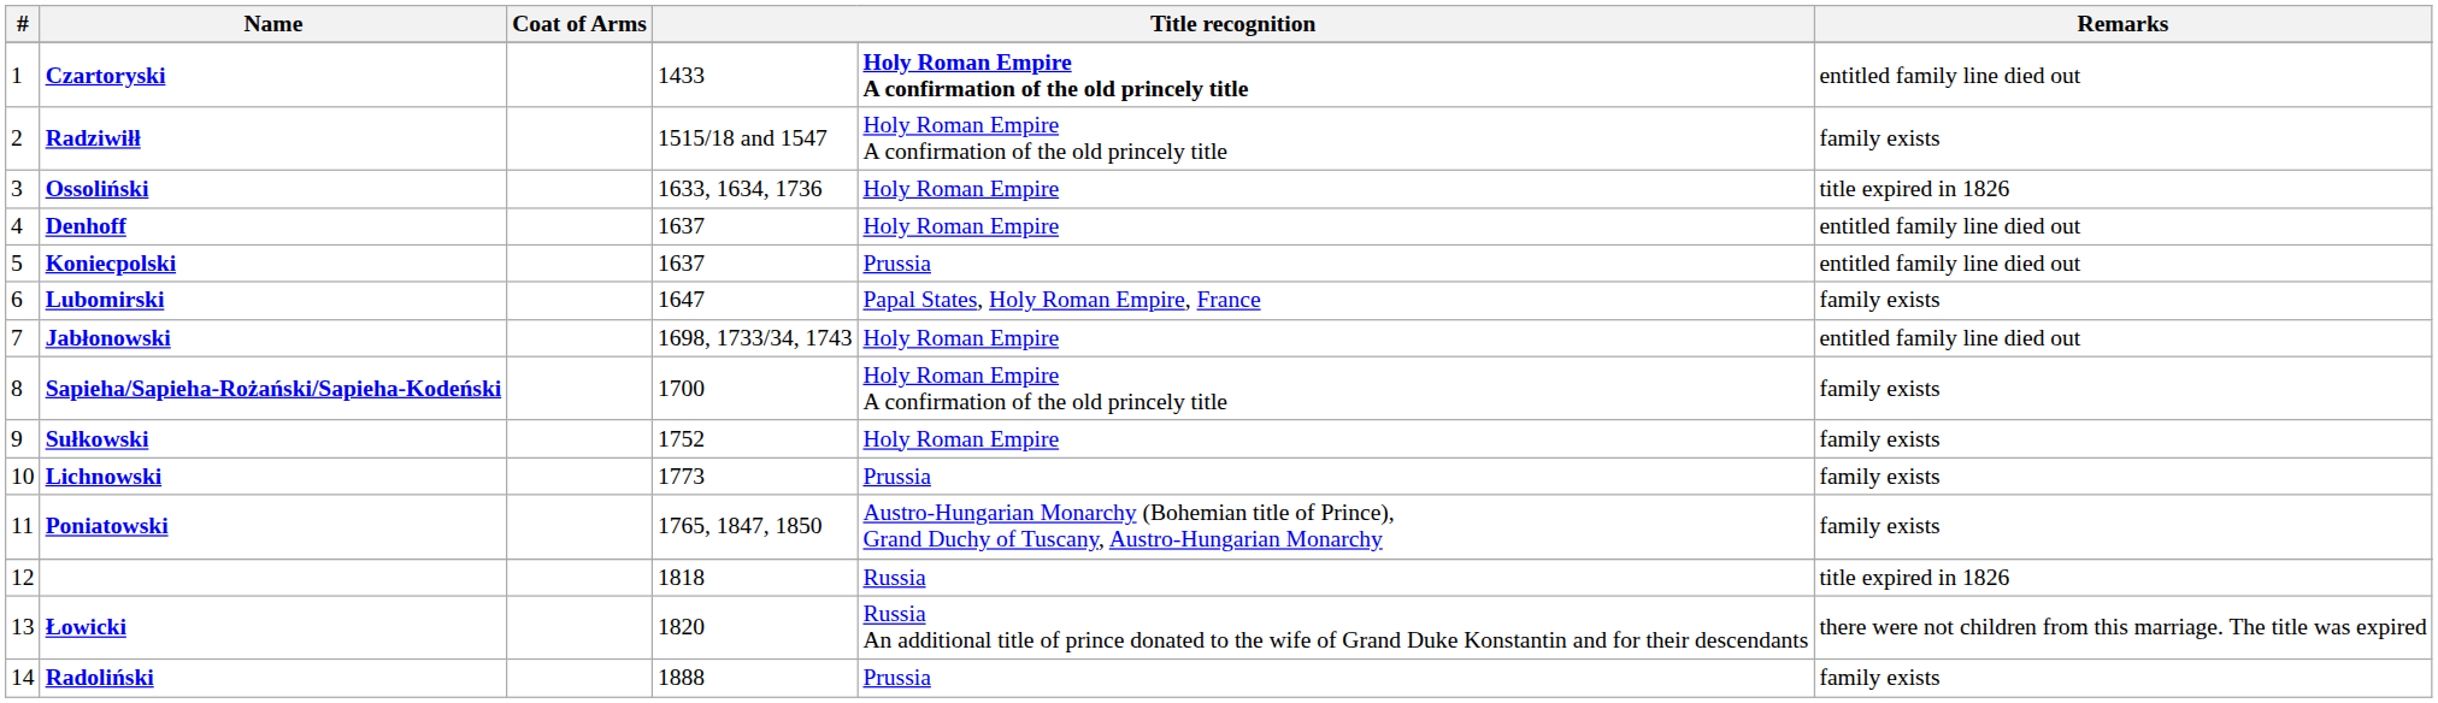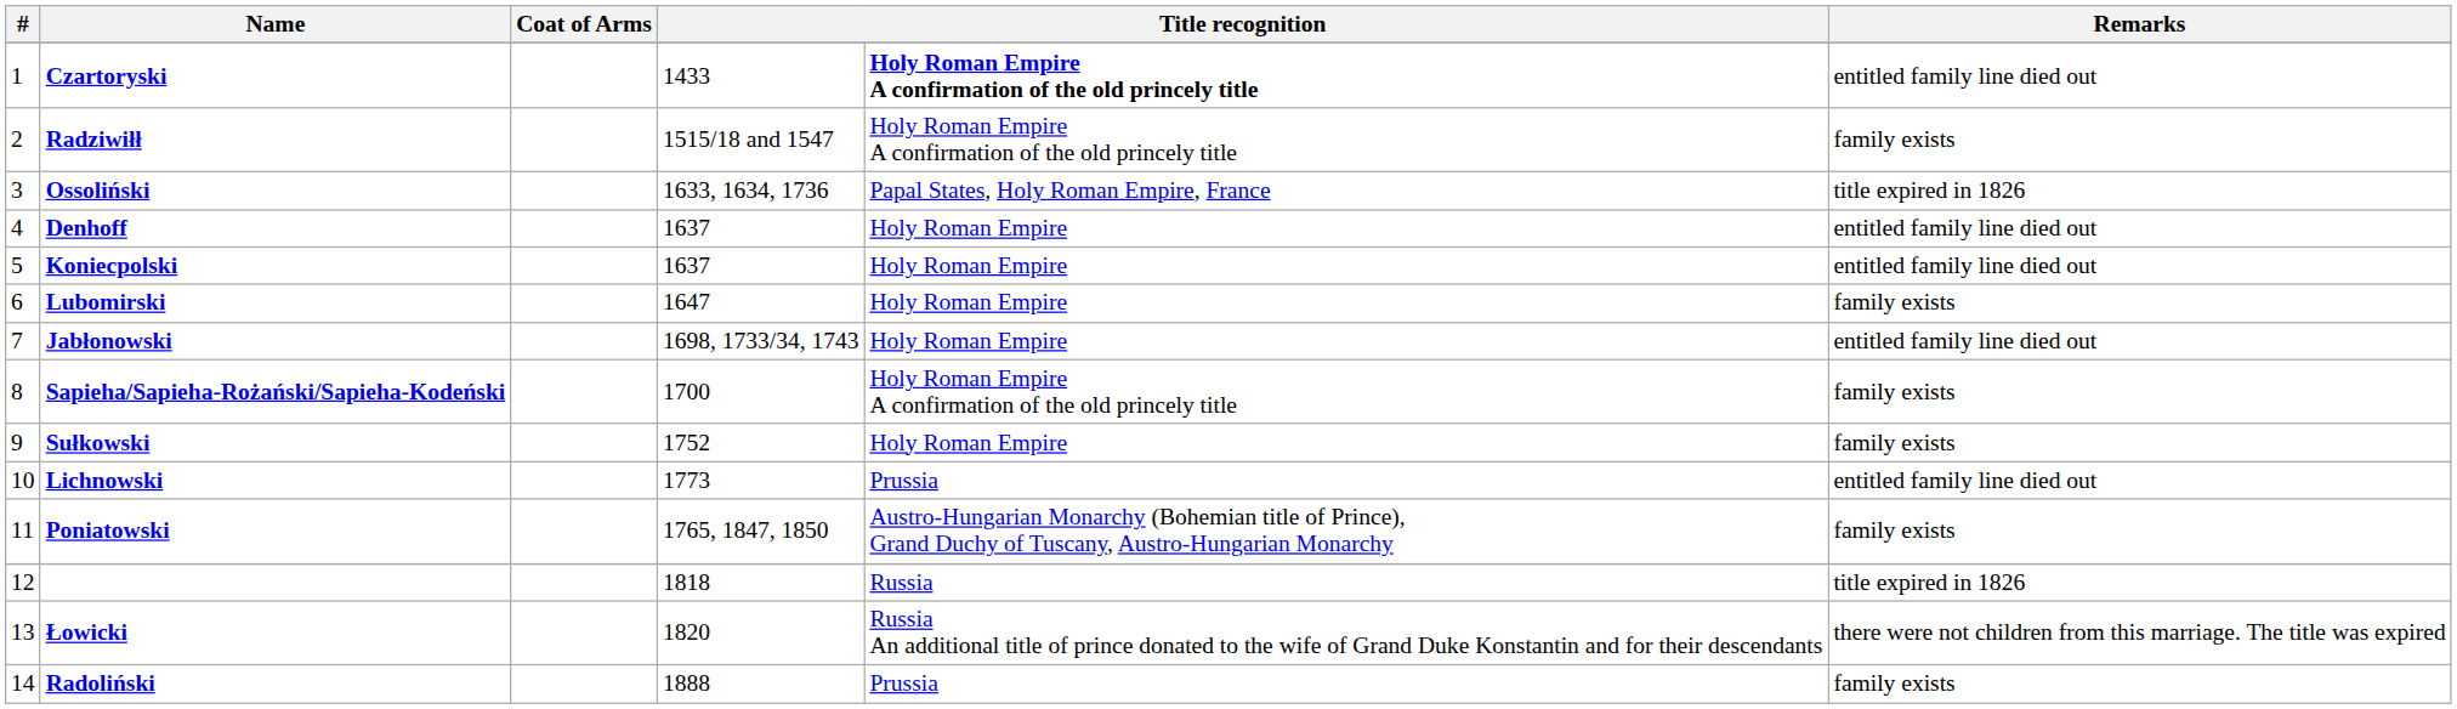 <table class="wikitable">
 <tr>
 <th>#</th>
 <th>Name</th>
 <th>Coat of Arms</th>
 <th colspan="2">Title recognition</th>
 <th>Remarks</th>
 </tr>
 <tr>
 </tr>
 <tr bgcolor=#FFFFFF>
 <td align=top>1</td>
 <td><strong><a href='#'>Czartoryski</a></strong></td>
 <td></td>
 <td>1433</td>
 <td><strong><a href='#'>Holy Roman Empire</a><br>A confirmation of the old princely title</strong></td>
 <td>entitled family line died out</td>
 </tr>
 <tr bgcolor=#FFFFFF>
 <td align=top>2</td>
 <td><strong><a href='#'>Radziwiłł</a></strong></td>
 <td></td>
 <td>1515/18 and 1547</td>
 <td><a href='#'>Holy Roman Empire</a><br>A confirmation of the old princely title</td>
 <td>family exists</td>
 </tr>
 <tr bgcolor=#FFFFFF>
 <td align=top>3</td>
 <td><strong><a href='#'>Ossoliński</a></strong></td>
 <td></td>
 <td>1633, 1634, 1736</td>
-<td><a href='#'>Holy Roman Empire</a></td>
+<td><a href='#'>Papal States</a>, <a href='#'>Holy Roman Empire</a>, <a href='#'>France</a></td>
 <td>title expired in 1826</td>
 </tr>
 <tr bgcolor=#FFFFFF>
 <td align=top>4</td>
 <td><strong><a href='#'>Denhoff</a></strong></td>
 <td></td>
 <td>1637</td>
 <td><a href='#'>Holy Roman Empire</a></td>
 <td>entitled family line died out</td>
 </tr>
 <tr bgcolor=#FFFFFF>
 <td align=top>5</td>
 <td><strong><a href='#'>Koniecpolski</a></strong></td>
 <td></td>
 <td>1637</td>
-<td><a href='#'>Prussia</a></td>
+<td><a href='#'>Holy Roman Empire</a></td>
 <td>entitled family line died out</td>
 </tr>
 <tr bgcolor=#FFFFFF>
 <td align=top>6</td>
 <td><strong><a href='#'>Lubomirski</a></strong></td>
 <td></td>
 <td>1647</td>
-<td><a href='#'>Papal States</a>, <a href='#'>Holy Roman Empire</a>, <a href='#'>France</a></td>
+<td><a href='#'>Holy Roman Empire</a></td>
 <td>family exists</td>
 </tr>
 <tr bgcolor=#FFFFFF>
 <td align=top>7</td>
 <td><strong><a href='#'>Jabłonowski</a></strong></td>
 <td></td>
 <td>1698, 1733/34, 1743</td>
 <td><a href='#'>Holy Roman Empire</a></td>
 <td>entitled family line died out</td>
 </tr>
 <tr bgcolor=#FFFFFF>
 <td align=top>8</td>
 <td><strong><a href='#'>Sapieha/Sapieha-Rożański/Sapieha-Kodeński</a></strong></td>
 <td></td>
 <td>1700</td>
 <td><a href='#'>Holy Roman Empire</a><br>A confirmation of the old princely title</td>
 <td>family exists</td>
 </tr>
 <tr bgcolor=#FFFFFF>
 <td align=top>9</td>
 <td><strong><a href='#'>Sułkowski</a></strong></td>
 <td></td>
 <td>1752</td>
 <td><a href='#'>Holy Roman Empire</a></td>
 <td>family exists</td>
 </tr>
 <tr bgcolor=#FFFFFF>
 <td align=top>10</td>
 <td><strong><a href='#'>Lichnowski</a></strong></td>
 <td></td>
 <td>1773</td>
 <td><a href='#'>Prussia</a></td>
-<td>family exists</td>
+<td>entitled family line died out</td>
 </tr>
 <tr bgcolor=#FFFFFF>
 <td align=top>11</td>
 <td><strong><a href='#'>Poniatowski</a></strong></td>
 <td></td>
 <td>1765, 1847, 1850</td>
 <td><a href='#'>Austro-Hungarian Monarchy</a> (Bohemian title of Prince), <br><a href='#'>Grand Duchy of Tuscany</a>, <a href='#'>Austro-Hungarian Monarchy</a></td>
 <td>family exists</td>
 </tr>
 <tr align="center" style="background:#e3e3e3">
 </tr>
 <tr bgcolor=#FFFFFF>
 <td align=top>12</td>
 <td><strong></strong></td>
 <td></td>
 <td>1818</td>
 <td><a href='#'>Russia</a></td>
 <td>title expired in 1826</td>
 </tr>
 <tr bgcolor=#FFFFFF>
 <td align=top>13</td>
 <td><strong><a href='#'>Łowicki</a></strong></td>
 <td></td>
 <td>1820</td>
 <td><a href='#'>Russia</a><br>An additional title of prince donated to the wife of Grand Duke Konstantin and for their descendants</td>
 <td>there were not children from this marriage. The title was expired</td>
 </tr>
 <tr bgcolor=#FFFFFF>
 <td align=top>14</td>
 <td><strong><a href='#'>Radoliński</a></strong></td>
 <td></td>
 <td>1888</td>
 <td><a href='#'>Prussia</a></td>
 <td>family exists</td>
 </tr>
 </table>
